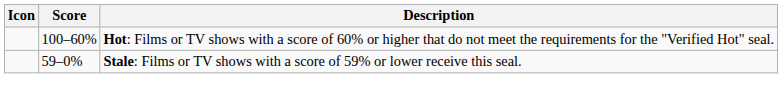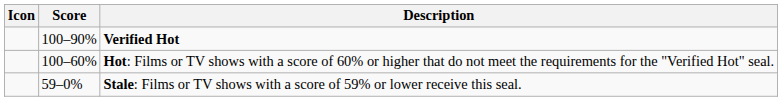 <table class="wikitable">
 <tr>
 <th>Icon</th>
 <th>Score</th>
 <th>Description</th>
+</tr>
+<tr>
+<td></td>
+<td style="white-space:nowrap;">100–90%</td>
+<td><strong>Verified Hot</strong></td>
 </tr>
 <tr>
 <td></td>
 <td>100–60%</td>
 <td><strong>Hot</strong>: Films or TV shows with a score of 60% or higher that do not meet the requirements for the "Verified Hot" seal.</td>
 </tr>
 <tr>
 <td></td>
 <td>59–0%</td>
 <td><strong>Stale</strong>: Films or TV shows with a score of 59% or lower receive this seal.</td>
 </tr>
 </table>
